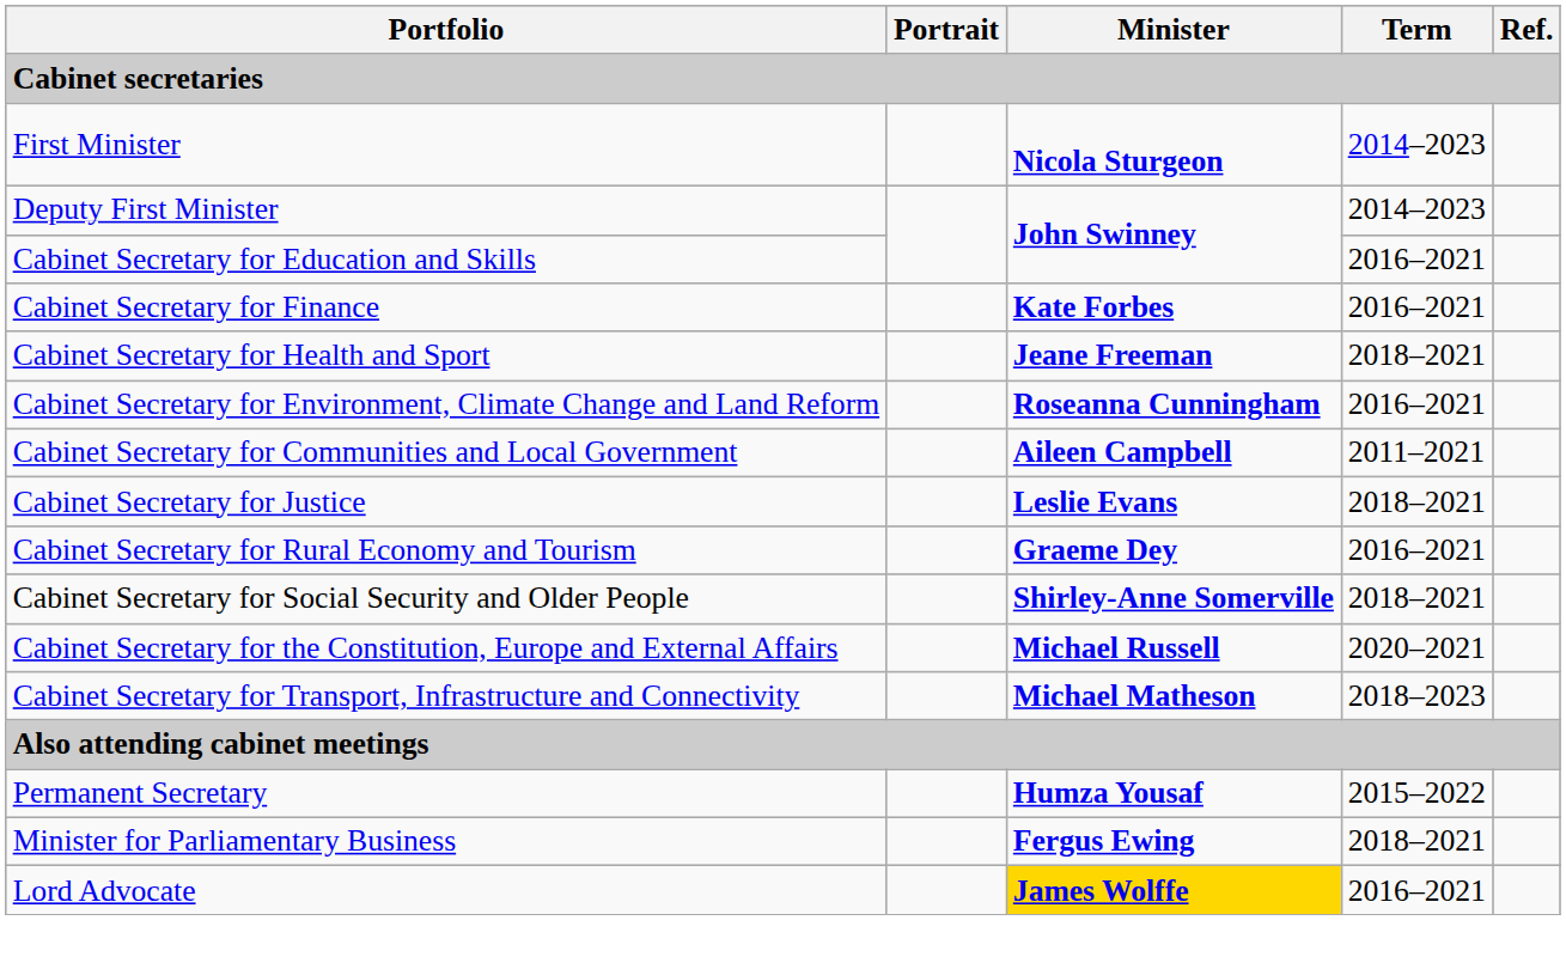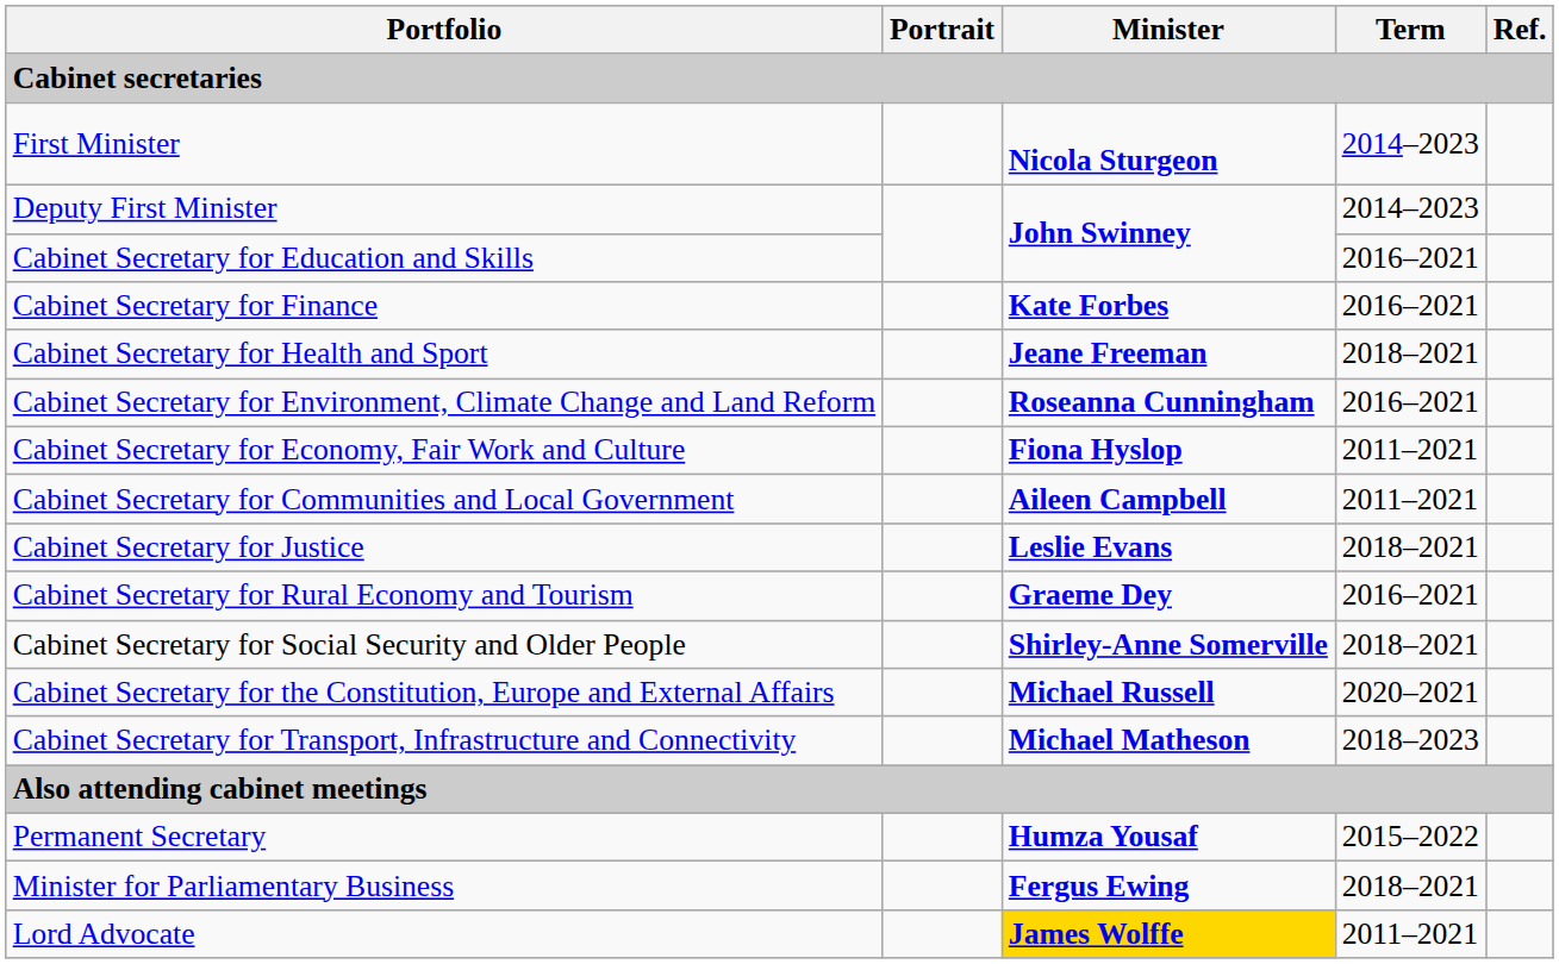 <table class="wikitable">
 <tr>
 <th>Portfolio</th>
 <th>Portrait</th>
 <th>Minister</th>
 <th>Term</th>
 <th>Ref.</th>
 </tr>
 <tr>
 <td colspan="5" style="background:#ccc;"><strong>Cabinet secretaries</strong></td>
 </tr>
 <tr>
 <td><a href='#'>First Minister</a></td>
 <td></td>
 <td><br><strong><a href='#'>Nicola Sturgeon</a></strong> </td>
 <td><a href='#'>2014</a>–2023</td>
 <td></td>
 </tr>
 <tr>
 <td><a href='#'>Deputy First Minister</a></td>
 <td rowspan="2"></td>
 <td rowspan="2"><strong><a href='#'>John Swinney</a></strong> </td>
 <td>2014–2023</td>
 <td></td>
 </tr>
 <tr>
 <td><a href='#'>Cabinet Secretary for Education and Skills</a></td>
 <td>2016–2021</td>
 <td></td>
 </tr>
 <tr>
 <td><a href='#'>Cabinet Secretary for Finance</a></td>
 <td></td>
 <td><strong><a href='#'>Kate Forbes</a></strong> </td>
 <td>2016–2021</td>
 <td></td>
 </tr>
 <tr>
 <td><a href='#'>Cabinet Secretary for Health and Sport</a></td>
 <td></td>
 <td><strong><a href='#'>Jeane Freeman</a></strong> </td>
 <td>2018–2021</td>
 <td></td>
 </tr>
 <tr>
 <td><a href='#'>Cabinet Secretary for Environment, Climate Change and Land Reform</a></td>
 <td></td>
 <td><strong><a href='#'>Roseanna Cunningham</a></strong> </td>
 <td>2016–2021</td>
+<td></td>
+</tr>
+<tr>
+<td><a href='#'>Cabinet Secretary for Economy, Fair Work and Culture</a></td>
+<td></td>
+<td><strong><a href='#'>Fiona Hyslop</a></strong> </td>
+<td>2011–2021</td>
 <td></td>
 </tr>
 <tr>
 <td><a href='#'>Cabinet Secretary for Communities and Local Government</a></td>
 <td></td>
 <td><strong><a href='#'>Aileen Campbell</a></strong> </td>
 <td>2011–2021</td>
 <td></td>
 </tr>
 <tr>
 <td><a href='#'>Cabinet Secretary for Justice</a></td>
 <td></td>
 <td><strong><a href='#'>Leslie Evans</a></strong></td>
 <td>2018–2021</td>
 <td></td>
 </tr>
 <tr>
 <td><a href='#'>Cabinet Secretary for Rural Economy and Tourism</a></td>
 <td></td>
 <td><strong><a href='#'>Graeme Dey</a></strong> </td>
 <td>2016–2021</td>
 <td></td>
 </tr>
 <tr>
 <td>Cabinet Secretary for Social Security and Older People</td>
 <td></td>
 <td><strong><a href='#'>Shirley-Anne Somerville</a></strong> </td>
 <td>2018–2021</td>
 <td></td>
 </tr>
 <tr>
 <td><a href='#'>Cabinet Secretary for the Constitution, Europe and External Affairs</a></td>
 <td></td>
 <td><strong><a href='#'>Michael Russell</a></strong> </td>
 <td>2020–2021</td>
 <td></td>
 </tr>
 <tr>
 <td><a href='#'>Cabinet Secretary for Transport, Infrastructure and Connectivity</a></td>
 <td></td>
 <td><strong><a href='#'>Michael Matheson</a></strong> </td>
 <td>2018–2023</td>
 <td></td>
 </tr>
 <tr>
 <td colspan="5" style="background:#ccc;"><strong>Also attending cabinet meetings</strong></td>
 </tr>
 <tr>
 <td><a href='#'>Permanent Secretary</a></td>
 <td></td>
 <td><strong><a href='#'>Humza Yousaf</a></strong> </td>
 <td>2015–2022</td>
 <td></td>
 </tr>
 <tr>
 <td><a href='#'>Minister for Parliamentary Business</a></td>
 <td></td>
 <td><strong><a href='#'>Fergus Ewing</a></strong> </td>
 <td>2018–2021</td>
 <td></td>
 </tr>
 <tr>
 <td><a href='#'>Lord Advocate</a></td>
 <td></td>
 <td style="background: gold;"> <strong><a href='#'>James Wolffe</a></strong> </td>
-<td>2016–2021</td>
+<td>2011–2021</td>
 <td></td>
 </tr>
 </table>
